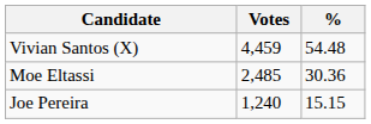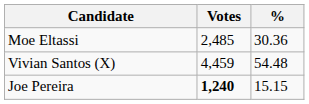 <table class="wikitable">
 <tr>
 <th bgcolor="#DDDDFF" width="200px">Candidate</th>
 <th bgcolor="#DDDDFF" width="50px">Votes</th>
 <th bgcolor="#DDDDFF" width="50px">%</th>
 </tr>
 <tr>
+<td>Moe Eltassi</td>
+<td>2,485</td>
+<td>30.36</td>
+</tr>
+<tr>
 <td>Vivian Santos (X)</td>
 <td>4,459</td>
 <td>54.48</td>
 </tr>
 <tr>
-<td>Moe Eltassi</td>
-<td>2,485</td>
-<td>30.36</td>
-</tr>
-<tr>
 <td>Joe Pereira</td>
-<td>1,240</td>
+<td><strong>1,240</strong></td>
 <td>15.15</td>
 </tr>
 </table>
